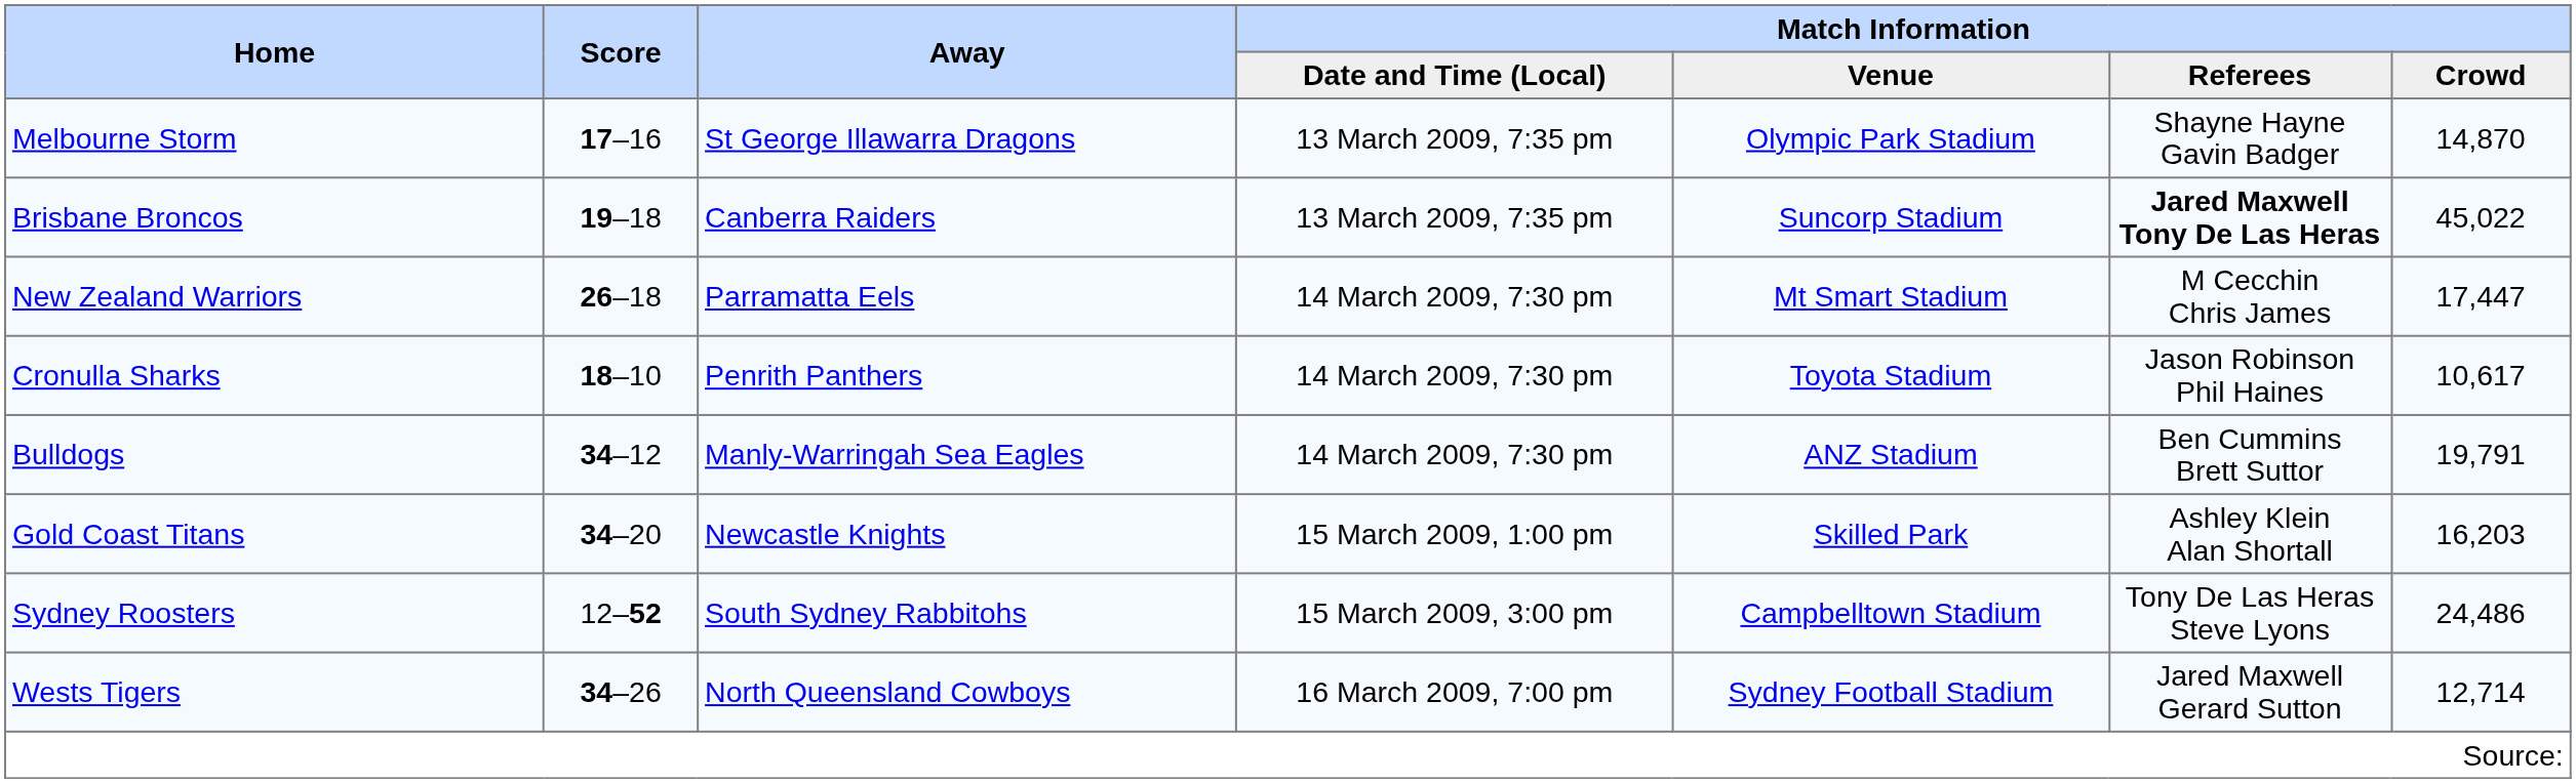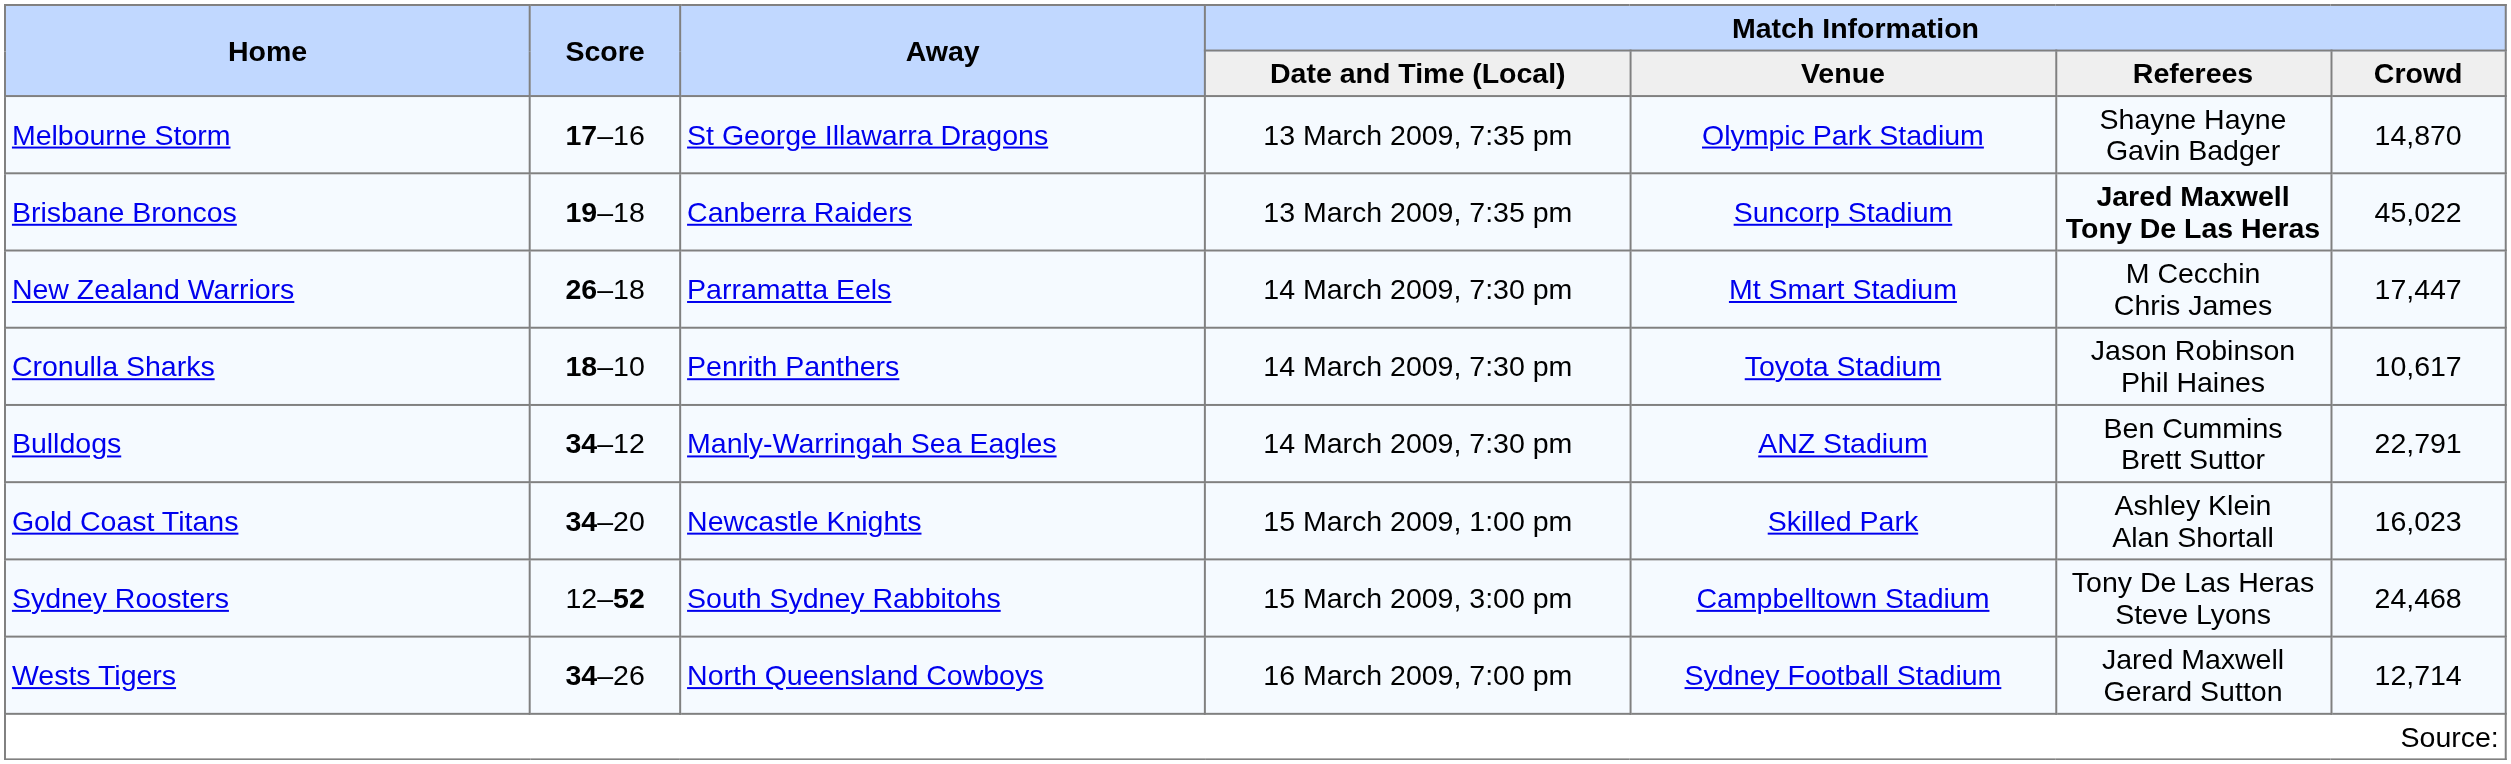 <table border="1" cellpadding="3" cellspacing="0" style="border-collapse:collapse; font-size:90%; width:100%;">
 <tr style="background:#c1d8ff;">
 <th rowspan="2" style="width:21%;">Home</th>
 <th rowspan="2" style="width:6%;">Score</th>
 <th rowspan="2" style="width:21%;">Away</th>
 <th colspan=6>Match Information</th>
 </tr>
 <tr style="background:#efefef;">
 <th width=17%>Date and Time (Local)</th>
 <th width=17%>Venue</th>
 <th width=11%>Referees</th>
 <th width=7%>Crowd</th>
 </tr>
 <tr style="text-align:center; background:#f5faff;">
 <td align=left> <a href='#'>Melbourne Storm</a></td>
 <td><strong>17</strong>–16</td>
 <td align=left> <a href='#'>St George Illawarra Dragons</a></td>
 <td>13 March 2009, 7:35 pm</td>
 <td><a href='#'>Olympic Park Stadium</a></td>
 <td>Shayne Hayne<br> Gavin Badger</td>
 <td>14,870</td>
 </tr>
 <tr style="text-align:center; background:#f5faff;">
 <td align=left> <a href='#'>Brisbane Broncos</a></td>
 <td><strong>19</strong>–18</td>
 <td align=left> <a href='#'>Canberra Raiders</a></td>
 <td>13 March 2009, 7:35 pm</td>
 <td><a href='#'>Suncorp Stadium</a></td>
 <td><strong>Jared Maxwell<br>Tony De Las Heras</strong></td>
 <td>45,022</td>
 </tr>
 <tr style="text-align:center; background:#f5faff;">
 <td align=left> <a href='#'>New Zealand Warriors</a></td>
 <td><strong>26</strong>–18</td>
 <td align=left> <a href='#'>Parramatta Eels</a></td>
 <td>14 March 2009, 7:30 pm</td>
 <td><a href='#'>Mt Smart Stadium</a></td>
 <td>M Cecchin<br>Chris James</td>
 <td>17,447</td>
 </tr>
 <tr style="text-align:center; background:#f5faff;">
 <td align=left> <a href='#'>Cronulla Sharks</a></td>
 <td><strong>18</strong>–10</td>
 <td align=left> <a href='#'>Penrith Panthers</a></td>
 <td>14 March 2009, 7:30 pm</td>
 <td><a href='#'>Toyota Stadium</a></td>
 <td>Jason Robinson<br>Phil Haines</td>
 <td>10,617</td>
 </tr>
 <tr style="text-align:center; background:#f5faff;">
 <td align=left> <a href='#'>Bulldogs</a></td>
 <td><strong>34</strong>–12</td>
 <td align=left> <a href='#'>Manly-Warringah Sea Eagles</a></td>
 <td>14 March 2009, 7:30 pm</td>
 <td><a href='#'>ANZ Stadium</a></td>
 <td>Ben Cummins<br>Brett Suttor</td>
-<td>19,791</td>
+<td>22,791</td>
 </tr>
 <tr style="text-align:center; background:#f5faff;">
 <td align=left> <a href='#'>Gold Coast Titans</a></td>
 <td><strong>34</strong>–20</td>
 <td align=left> <a href='#'>Newcastle Knights</a></td>
 <td>15 March 2009, 1:00 pm</td>
 <td><a href='#'>Skilled Park</a></td>
 <td>Ashley Klein<br>Alan Shortall</td>
-<td>16,203</td>
+<td>16,023</td>
 </tr>
 <tr style="text-align:center; background:#f5faff;">
 <td align=left> <a href='#'>Sydney Roosters</a></td>
 <td>12–<strong>52</strong></td>
 <td align=left> <a href='#'>South Sydney Rabbitohs</a></td>
 <td>15 March 2009, 3:00 pm</td>
 <td><a href='#'>Campbelltown Stadium</a></td>
 <td>Tony De Las Heras<br>Steve Lyons</td>
-<td>24,486</td>
+<td>24,468</td>
 </tr>
 <tr style="text-align:center; background:#f5faff;">
 <td align=left> <a href='#'>Wests Tigers</a></td>
 <td><strong>34</strong>–26</td>
 <td align=left> <a href='#'>North Queensland Cowboys</a></td>
 <td>16 March 2009, 7:00 pm</td>
 <td><a href='#'>Sydney Football Stadium</a></td>
 <td>Jared Maxwell<br>Gerard Sutton</td>
 <td>12,714</td>
 </tr>
 <tr>
 <td colspan="7" style="text-align:right;">Source: </td>
 </tr>
 </table>
